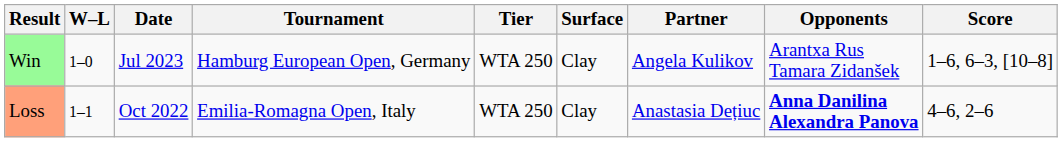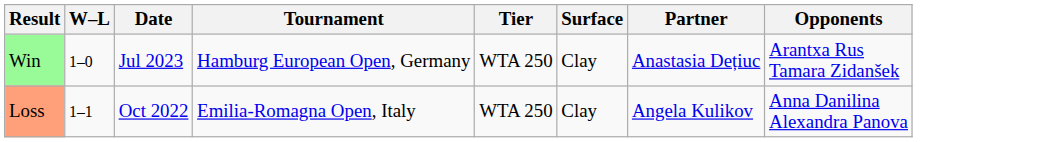 <table class="sortable wikitable">
 <tr>
 <th>Result</th>
 <th class="unsortable">W–L</th>
 <th>Date</th>
 <th>Tournament</th>
 <th>Tier</th>
 <th>Surface</th>
 <th>Partner</th>
 <th>Opponents</th>
-<th class="unsortable">Score</th>
 </tr>
 <tr>
 <td style="background:#98fb98;">Win</td>
 <td><small>1–0</small></td>
 <td><a href='#'>Jul 2023</a></td>
 <td><a href='#'>Hamburg European Open</a>, Germany</td>
 <td>WTA 250</td>
 <td>Clay</td>
-<td> <a href='#'>Angela Kulikov</a></td>
+<td> <a href='#'>Anastasia Dețiuc</a></td>
 <td> <a href='#'>Arantxa Rus</a> <br>  <a href='#'>Tamara Zidanšek</a></td>
-<td>1–6, 6–3, [10–8]</td>
 </tr>
 <tr>
 <td style="background:#ffa07a;">Loss</td>
 <td><small>1–1</small></td>
 <td><a href='#'>Oct 2022</a></td>
 <td><a href='#'>Emilia-Romagna Open</a>, Italy</td>
 <td>WTA 250</td>
 <td>Clay</td>
-<td> <a href='#'>Anastasia Dețiuc</a></td>
-<td><strong> <a href='#'>Anna Danilina</a> <br>  <a href='#'>Alexandra Panova</a></strong></td>
-<td>4–6, 2–6</td>
+<td> <a href='#'>Angela Kulikov</a></td>
+<td> <a href='#'>Anna Danilina</a> <br>  <a href='#'>Alexandra Panova</a></td>
 </tr>
 </table>
